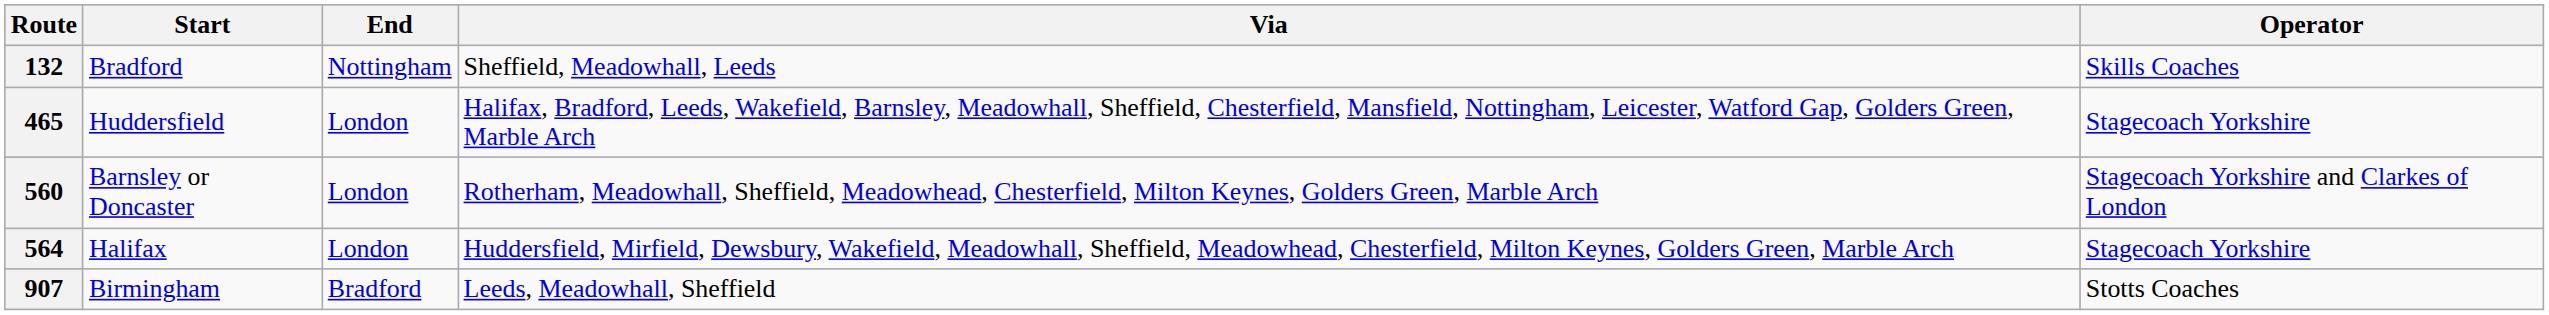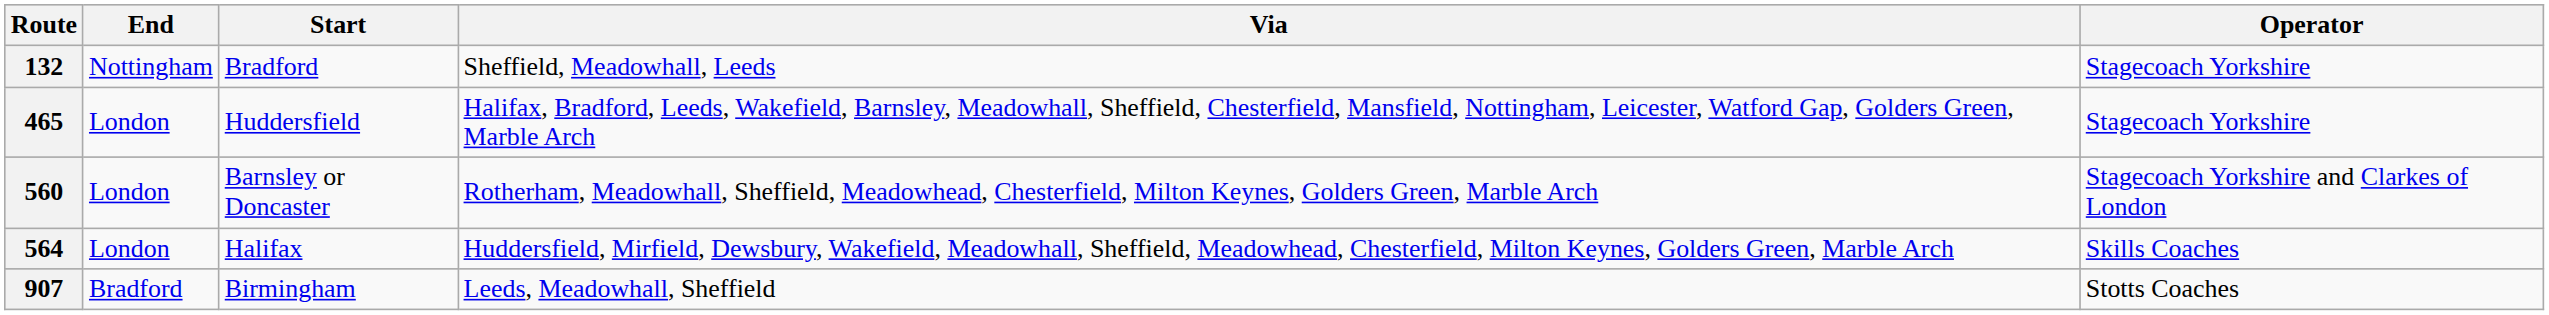 <table class="wikitable">
 <tr>
 <th><strong>Route</strong></th>
+<th><strong>End</strong></th>
 <th><strong>Start</strong></th>
-<th><strong>End</strong></th>
 <th><strong>Via</strong></th>
 <th><strong>Operator</strong></th>
 </tr>
 <tr>
 <th>132</th>
+<td><a href='#'>Nottingham</a></td>
 <td><a href='#'>Bradford</a></td>
-<td><a href='#'>Nottingham</a></td>
 <td>Sheffield, <a href='#'>Meadowhall</a>, <a href='#'>Leeds</a></td>
-<td><a href='#'>Skills Coaches</a></td>
+<td><a href='#'>Stagecoach Yorkshire</a></td>
 </tr>
 <tr>
 <th>465</th>
+<td><a href='#'>London</a></td>
 <td><a href='#'>Huddersfield</a></td>
-<td><a href='#'>London</a></td>
 <td><a href='#'>Halifax</a>, <a href='#'>Bradford</a>, <a href='#'>Leeds</a>, <a href='#'>Wakefield</a>, <a href='#'>Barnsley</a>, <a href='#'>Meadowhall</a>, Sheffield, <a href='#'>Chesterfield</a>, <a href='#'>Mansfield</a>, <a href='#'>Nottingham</a>, <a href='#'>Leicester</a>, <a href='#'>Watford Gap</a>, <a href='#'>Golders Green</a>, <a href='#'>Marble Arch</a></td>
 <td><a href='#'>Stagecoach Yorkshire</a></td>
 </tr>
 <tr>
 <th>560</th>
+<td><a href='#'>London</a></td>
 <td><a href='#'>Barnsley</a> or <a href='#'>Doncaster</a></td>
-<td><a href='#'>London</a></td>
 <td><a href='#'>Rotherham</a>, <a href='#'>Meadowhall</a>, Sheffield, <a href='#'>Meadowhead</a>, <a href='#'>Chesterfield</a>, <a href='#'>Milton Keynes</a>, <a href='#'>Golders Green</a>, <a href='#'>Marble Arch</a></td>
 <td><a href='#'>Stagecoach Yorkshire</a> and <a href='#'>Clarkes of London</a></td>
 </tr>
 <tr>
 <th>564</th>
+<td><a href='#'>London</a></td>
 <td><a href='#'>Halifax</a></td>
-<td><a href='#'>London</a></td>
 <td><a href='#'>Huddersfield</a>, <a href='#'>Mirfield</a>, <a href='#'>Dewsbury</a>, <a href='#'>Wakefield</a>, <a href='#'>Meadowhall</a>, Sheffield, <a href='#'>Meadowhead</a>, <a href='#'>Chesterfield</a>, <a href='#'>Milton Keynes</a>, <a href='#'>Golders Green</a>, <a href='#'>Marble Arch</a></td>
-<td><a href='#'>Stagecoach Yorkshire</a></td>
+<td><a href='#'>Skills Coaches</a></td>
 </tr>
 <tr>
 <th>907</th>
+<td><a href='#'>Bradford</a></td>
 <td><a href='#'>Birmingham</a></td>
-<td><a href='#'>Bradford</a></td>
 <td><a href='#'>Leeds</a>, <a href='#'>Meadowhall</a>, Sheffield</td>
 <td>Stotts Coaches</td>
 </tr>
 </table>
